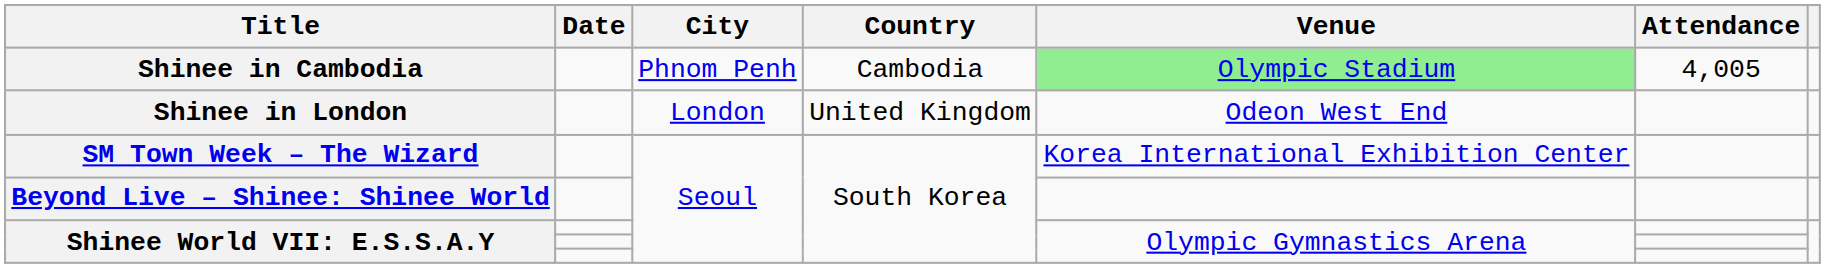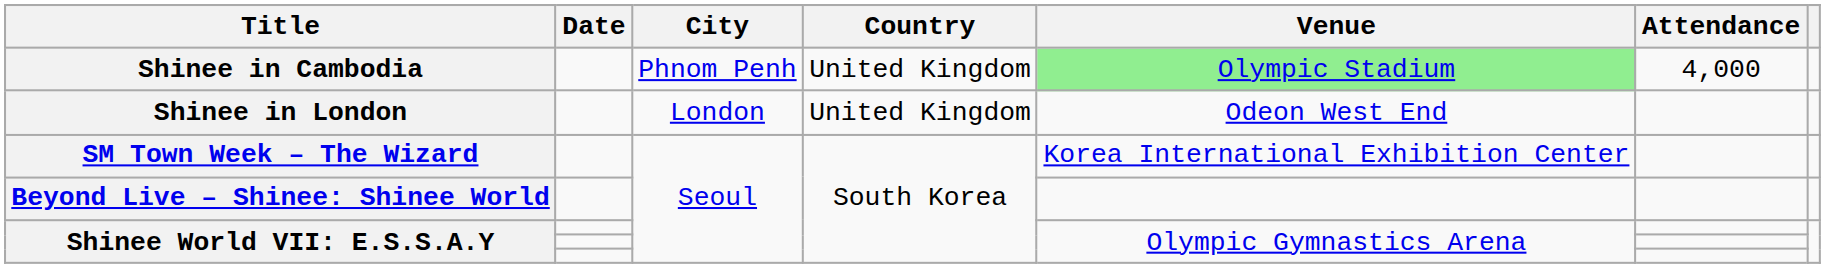 <table class="wikitable sortable plainrowheaders" style="text-align:center;">
 <tr>
 <th scope="col">Title</th>
 <th scope="col">Date</th>
 <th scope="col">City</th>
 <th scope="col">Country</th>
 <th scope="col">Venue</th>
 <th scope="col">Attendance</th>
 <th scope="col" class="unsortable"></th>
 </tr>
 <tr>
 <th scope="row">Shinee in Cambodia</th>
 <td></td>
 <td><a href='#'>Phnom Penh</a></td>
-<td>Cambodia</td>
+<td>United Kingdom</td>
 <td style="background: lightgreen;"><a href='#'>Olympic Stadium</a></td>
-<td>4,005</td>
+<td>4,000</td>
 <td></td>
 </tr>
 <tr>
 <th scope="row">Shinee in London</th>
 <td></td>
 <td><a href='#'>London</a></td>
 <td>United Kingdom</td>
 <td><a href='#'>Odeon West End</a></td>
 <td></td>
 <td></td>
 </tr>
 <tr>
 <th scope="row"><a href='#'>SM Town Week – The Wizard</a></th>
 <td></td>
 <td rowspan="5"><a href='#'>Seoul</a></td>
 <td rowspan="5">South Korea</td>
 <td><a href='#'>Korea International Exhibition Center</a></td>
 <td></td>
 <td></td>
 </tr>
 <tr>
 <th scope="row"><a href='#'>Beyond Live – Shinee: Shinee World</a></th>
 <td></td>
 <td></td>
 <td></td>
 <td></td>
 </tr>
 <tr>
 <th scope="row" rowspan="3">Shinee World VII: E.S.S.A.Y</th>
 <td></td>
 <td rowspan="3"><a href='#'>Olympic Gymnastics Arena</a></td>
 <td></td>
 <td rowspan="3"></td>
 </tr>
 <tr>
 <td></td>
 <td></td>
 </tr>
 <tr>
 <td></td>
 <td></td>
 </tr>
 </table>
